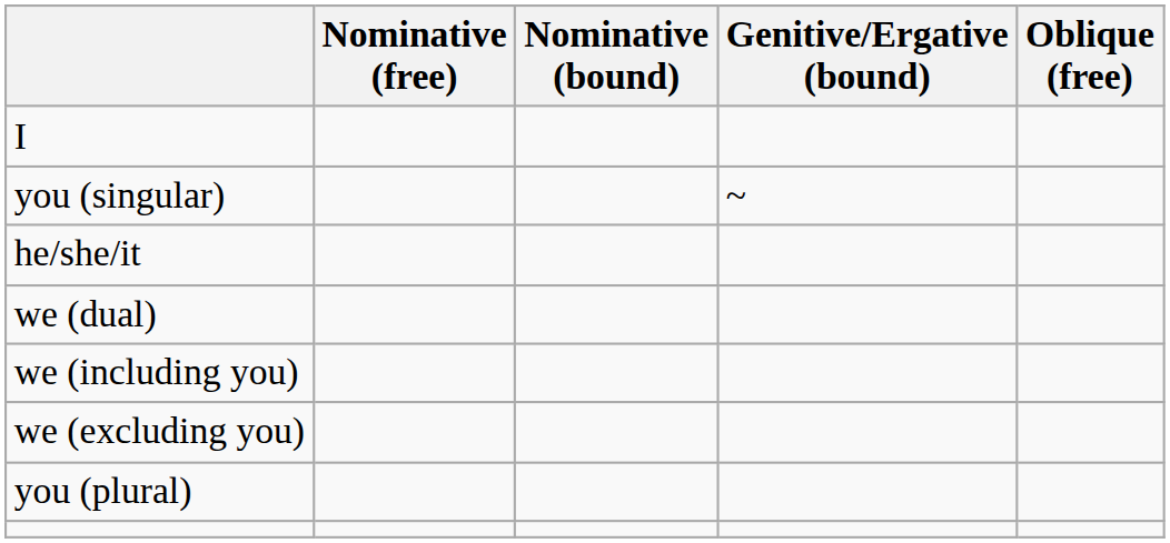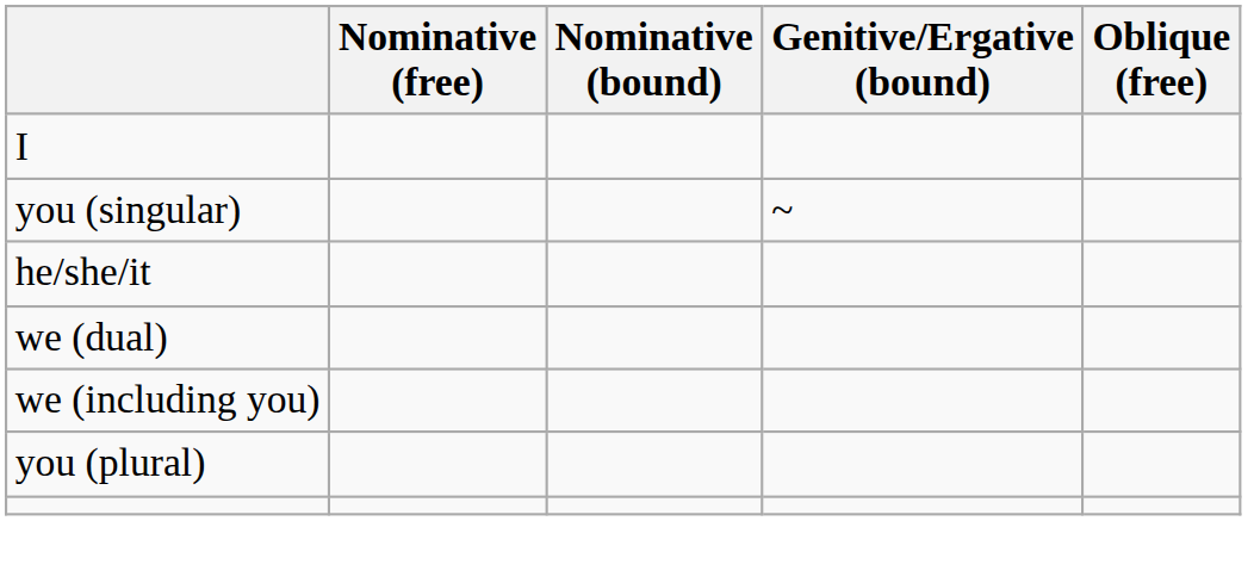 <table class="wikitable">
 <tr>
 <th></th>
 <th>Nominative<br>(free)</th>
 <th>Nominative<br>(bound)</th>
 <th>Genitive/Ergative<br>(bound)</th>
 <th>Oblique<br>(free)</th>
 </tr>
 <tr>
 <td>I</td>
 <td></td>
 <td></td>
 <td></td>
 <td></td>
 </tr>
 <tr>
 <td>you (singular)</td>
 <td></td>
 <td></td>
 <td> ~ </td>
 <td></td>
 </tr>
 <tr>
 <td>he/she/it</td>
 <td></td>
 <td></td>
 <td></td>
 <td></td>
 </tr>
 <tr>
 <td>we (dual)</td>
 <td></td>
 <td></td>
 <td></td>
 <td></td>
 </tr>
 <tr>
 <td>we (including you)</td>
 <td></td>
 <td></td>
 <td></td>
 <td></td>
 </tr>
 <tr>
-<td>we (excluding you)</td>
-<td></td>
-<td></td>
-<td></td>
-<td></td>
-</tr>
-<tr>
 <td>you (plural)</td>
 <td></td>
 <td></td>
 <td></td>
 <td></td>
 </tr>
 <tr>
 <td></td>
 <td></td>
 <td></td>
 <td></td>
 <td></td>
 </tr>
 </table>
